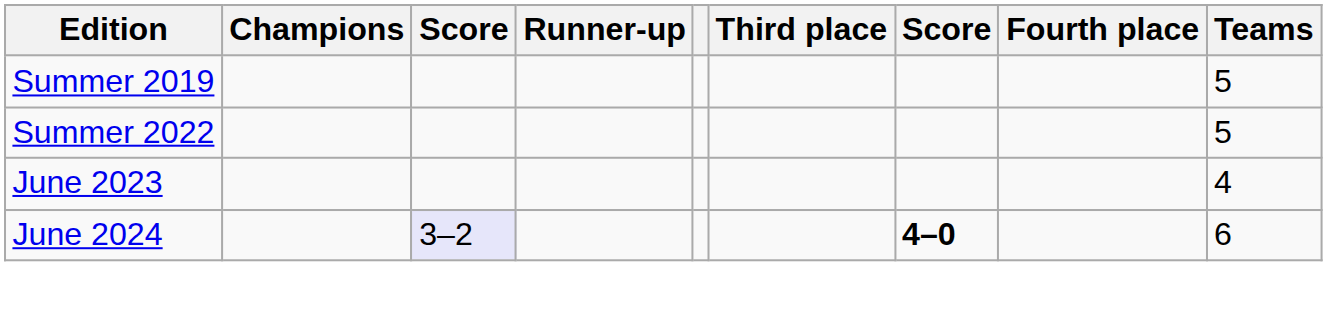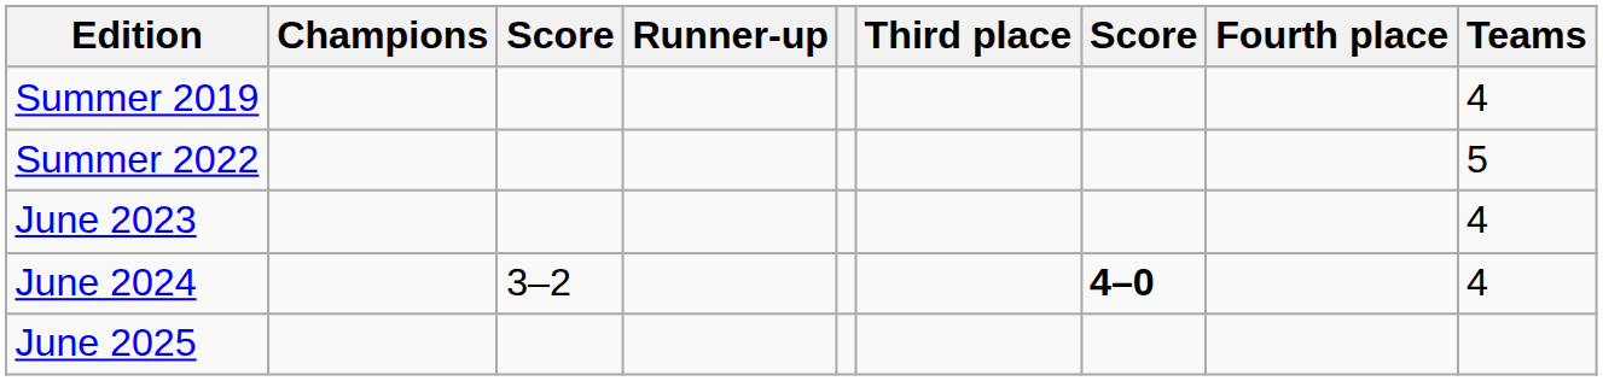 <table class="wikitable">
 <tr>
 <th>Edition</th>
 <th>Champions</th>
 <th>Score</th>
 <th>Runner-up</th>
 <th></th>
 <th>Third place</th>
 <th>Score</th>
 <th>Fourth place</th>
 <th>Teams</th>
 </tr>
 <tr>
 <td><a href='#'>Summer 2019</a></td>
 <td></td>
 <td></td>
 <td></td>
 <td></td>
 <td></td>
 <td></td>
 <td></td>
-<td>5</td>
+<td>4</td>
 </tr>
 <tr>
 <td><a href='#'>Summer 2022</a></td>
 <td></td>
 <td></td>
 <td></td>
 <td></td>
 <td></td>
 <td></td>
 <td></td>
 <td>5</td>
 </tr>
 <tr>
 <td><a href='#'>June 2023</a></td>
 <td></td>
 <td></td>
 <td></td>
 <td></td>
 <td></td>
 <td></td>
 <td></td>
 <td>4</td>
 </tr>
 <tr>
 <td><a href='#'>June 2024</a></td>
 <td></td>
-<td style="background: lavender;">3–2</td>
+<td>3–2</td>
 <td></td>
 <td></td>
 <td></td>
 <td><strong>4–0</strong></td>
 <td></td>
-<td>6</td>
+<td>4</td>
+</tr>
+<tr>
+<td><a href='#'>June 2025</a></td>
+<td></td>
+<td></td>
+<td></td>
+<td></td>
+<td></td>
+<td></td>
+<td></td>
+<td></td>
 </tr>
 </table>
